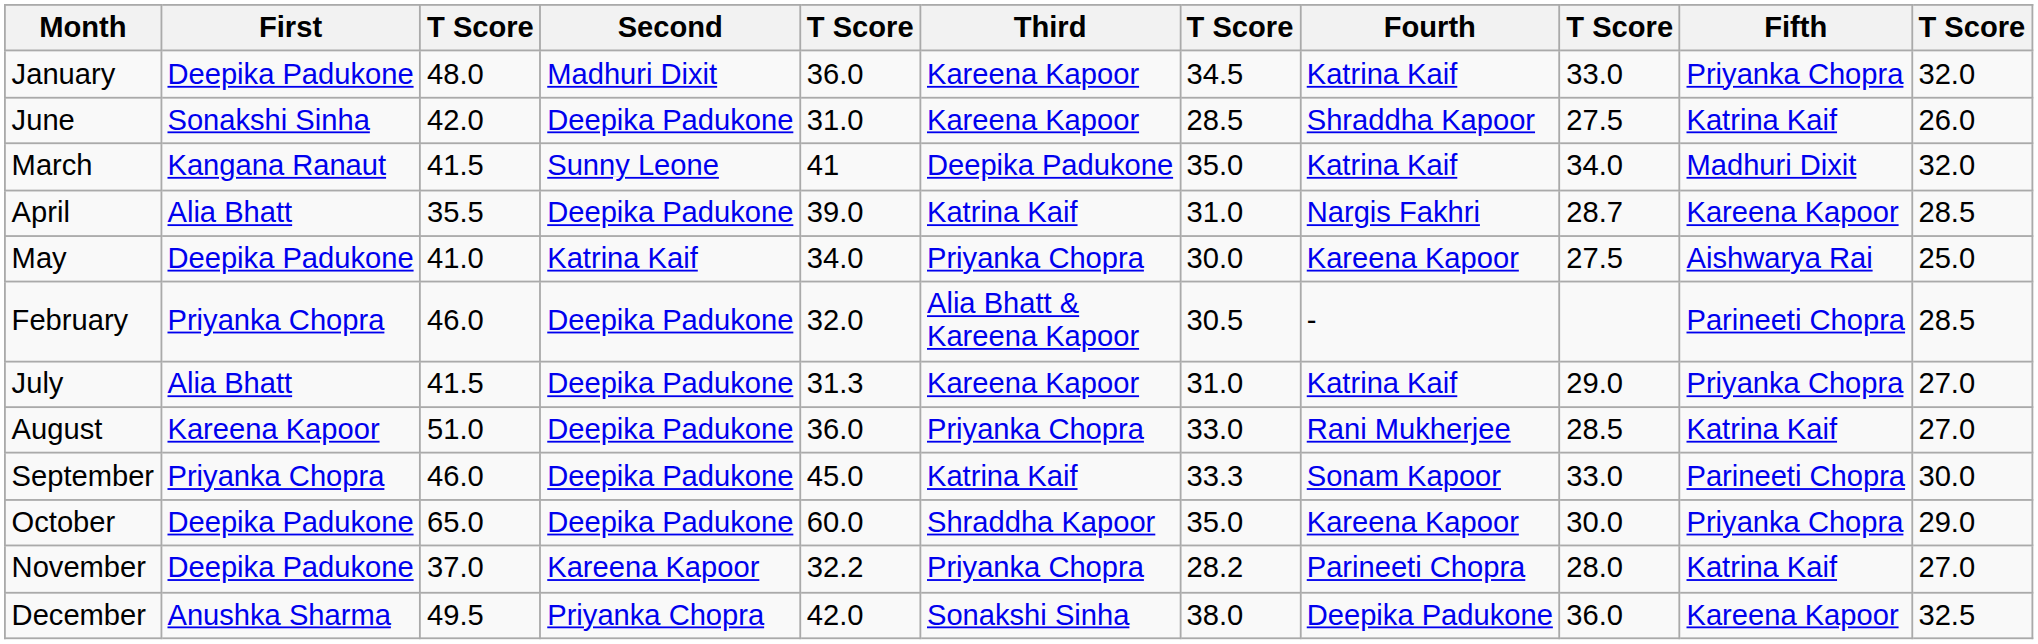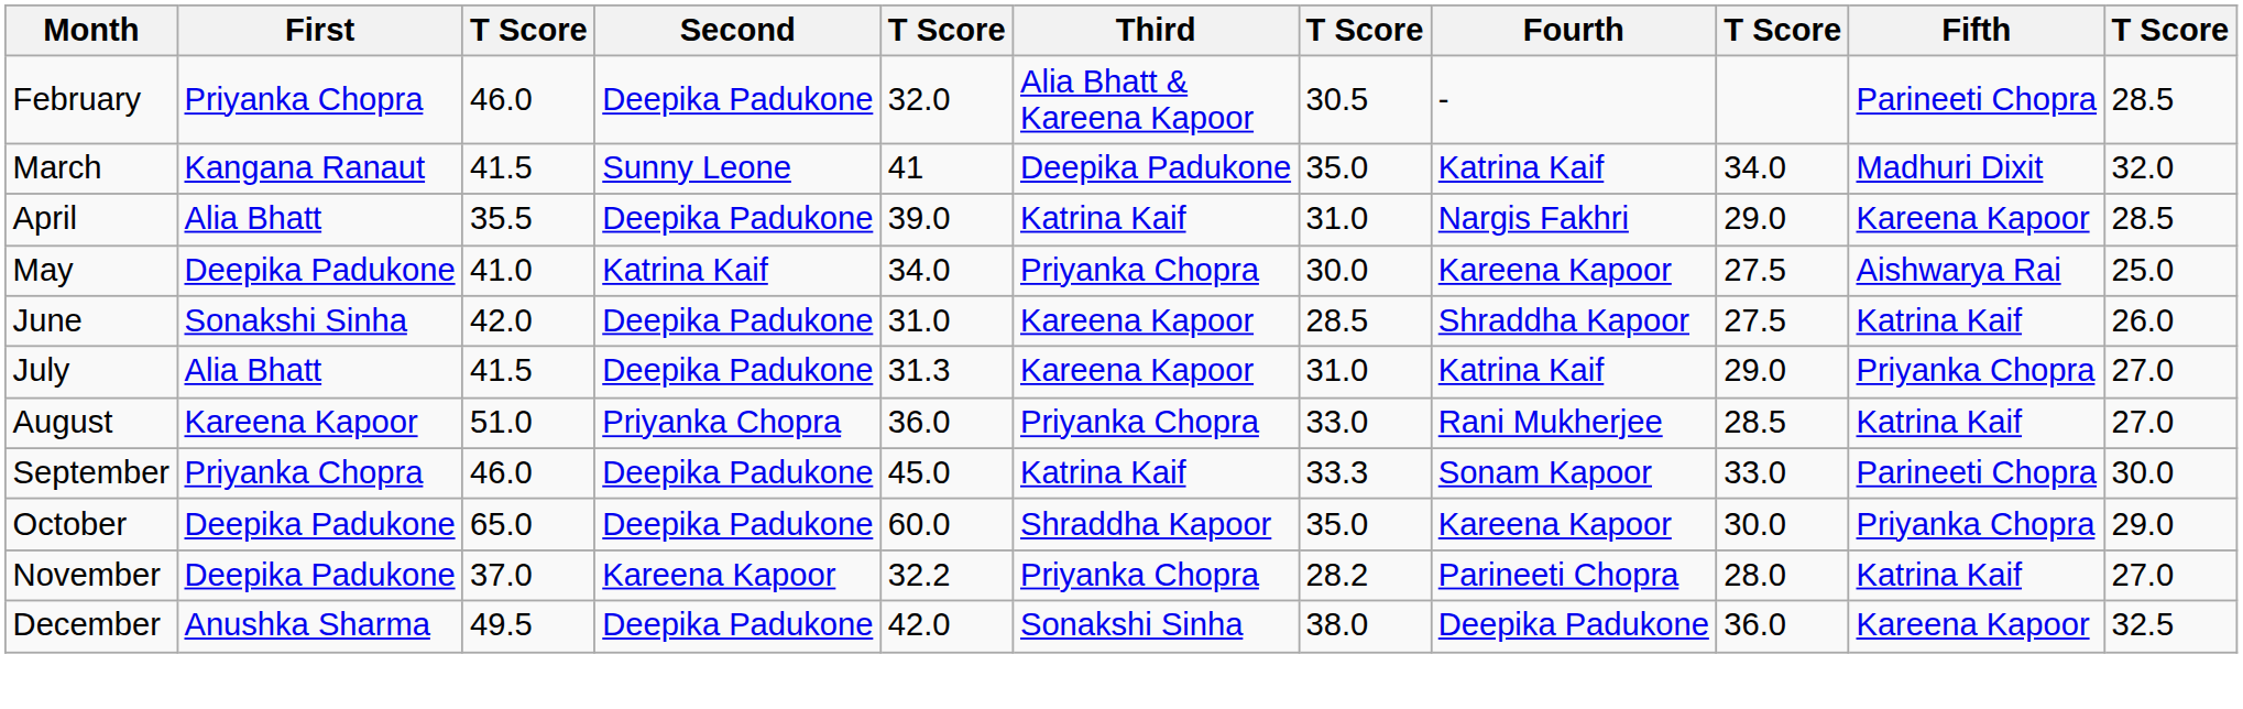 <table class="wikitable sortable">
 <tr>
 <th>Month</th>
 <th>First</th>
 <th>T Score</th>
 <th>Second</th>
 <th>T Score</th>
 <th>Third</th>
 <th>T Score</th>
 <th>Fourth</th>
 <th>T Score</th>
 <th>Fifth</th>
 <th>T Score</th>
 </tr>
 <tr>
-<td>January</td>
+<td>February</td>
+<td><a href='#'>Priyanka Chopra</a></td>
+<td>46.0</td>
 <td><a href='#'>Deepika Padukone</a></td>
-<td>48.0</td>
-<td><a href='#'>Madhuri Dixit</a></td>
-<td>36.0</td>
-<td><a href='#'>Kareena Kapoor</a></td>
-<td>34.5</td>
-<td><a href='#'>Katrina Kaif</a></td>
-<td>33.0</td>
-<td><a href='#'>Priyanka Chopra</a></td>
 <td>32.0</td>
-</tr>
-<tr>
-<td>June</td>
-<td><a href='#'>Sonakshi Sinha</a></td>
-<td>42.0</td>
-<td><a href='#'>Deepika Padukone</a></td>
-<td>31.0</td>
-<td><a href='#'>Kareena Kapoor</a></td>
+<td><a href='#'>Alia Bhatt &</a><br><a href='#'>Kareena Kapoor</a></td>
+<td>30.5</td>
+<td>-</td>
+<td></td>
+<td><a href='#'>Parineeti Chopra</a></td>
 <td>28.5</td>
-<td><a href='#'>Shraddha Kapoor</a></td>
-<td>27.5</td>
-<td><a href='#'>Katrina Kaif</a></td>
-<td>26.0</td>
 </tr>
 <tr>
 <td>March</td>
 <td><a href='#'>Kangana Ranaut</a></td>
 <td>41.5</td>
 <td><a href='#'>Sunny Leone</a></td>
 <td>41</td>
 <td><a href='#'>Deepika Padukone</a></td>
 <td>35.0</td>
 <td><a href='#'>Katrina Kaif</a></td>
 <td>34.0</td>
 <td><a href='#'>Madhuri Dixit</a></td>
 <td>32.0</td>
 </tr>
 <tr>
 <td>April</td>
 <td><a href='#'>Alia Bhatt</a></td>
 <td>35.5</td>
 <td><a href='#'>Deepika Padukone</a></td>
 <td>39.0</td>
 <td><a href='#'>Katrina Kaif</a></td>
 <td>31.0</td>
 <td><a href='#'>Nargis Fakhri</a></td>
-<td>28.7</td>
+<td>29.0</td>
 <td><a href='#'>Kareena Kapoor</a></td>
 <td>28.5</td>
 </tr>
 <tr>
 <td>May</td>
 <td><a href='#'>Deepika Padukone</a></td>
 <td>41.0</td>
 <td><a href='#'>Katrina Kaif</a></td>
 <td>34.0</td>
 <td><a href='#'>Priyanka Chopra</a></td>
 <td>30.0</td>
 <td><a href='#'>Kareena Kapoor</a></td>
 <td>27.5</td>
 <td><a href='#'>Aishwarya Rai</a></td>
 <td>25.0</td>
 </tr>
 <tr>
-<td>February</td>
-<td><a href='#'>Priyanka Chopra</a></td>
-<td>46.0</td>
+<td>June</td>
+<td><a href='#'>Sonakshi Sinha</a></td>
+<td>42.0</td>
 <td><a href='#'>Deepika Padukone</a></td>
-<td>32.0</td>
-<td><a href='#'>Alia Bhatt &</a><br><a href='#'>Kareena Kapoor</a></td>
-<td>30.5</td>
-<td>-</td>
-<td></td>
-<td><a href='#'>Parineeti Chopra</a></td>
+<td>31.0</td>
+<td><a href='#'>Kareena Kapoor</a></td>
 <td>28.5</td>
+<td><a href='#'>Shraddha Kapoor</a></td>
+<td>27.5</td>
+<td><a href='#'>Katrina Kaif</a></td>
+<td>26.0</td>
 </tr>
 <tr>
 <td>July</td>
 <td><a href='#'>Alia Bhatt</a></td>
 <td>41.5</td>
 <td><a href='#'>Deepika Padukone</a></td>
 <td>31.3</td>
 <td><a href='#'>Kareena Kapoor</a></td>
 <td>31.0</td>
 <td><a href='#'>Katrina Kaif</a></td>
 <td>29.0</td>
 <td><a href='#'>Priyanka Chopra</a></td>
 <td>27.0</td>
 </tr>
 <tr>
 <td>August</td>
 <td><a href='#'>Kareena Kapoor</a></td>
 <td>51.0</td>
-<td><a href='#'>Deepika Padukone</a></td>
+<td><a href='#'>Priyanka Chopra</a></td>
 <td>36.0</td>
 <td><a href='#'>Priyanka Chopra</a></td>
 <td>33.0</td>
 <td><a href='#'>Rani Mukherjee</a></td>
 <td>28.5</td>
 <td><a href='#'>Katrina Kaif</a></td>
 <td>27.0</td>
 </tr>
 <tr>
 <td>September</td>
 <td><a href='#'>Priyanka Chopra</a></td>
 <td>46.0</td>
 <td><a href='#'>Deepika Padukone</a></td>
 <td>45.0</td>
 <td><a href='#'>Katrina Kaif</a></td>
 <td>33.3</td>
 <td><a href='#'>Sonam Kapoor</a></td>
 <td>33.0</td>
 <td><a href='#'>Parineeti Chopra</a></td>
 <td>30.0</td>
 </tr>
 <tr>
 <td>October</td>
 <td><a href='#'>Deepika Padukone</a></td>
 <td>65.0</td>
 <td><a href='#'>Deepika Padukone</a></td>
 <td>60.0</td>
 <td><a href='#'>Shraddha Kapoor</a></td>
 <td>35.0</td>
 <td><a href='#'>Kareena Kapoor</a></td>
 <td>30.0</td>
 <td><a href='#'>Priyanka Chopra</a></td>
 <td>29.0</td>
 </tr>
 <tr>
 <td>November</td>
 <td><a href='#'>Deepika Padukone</a></td>
 <td>37.0</td>
 <td><a href='#'>Kareena Kapoor</a></td>
 <td>32.2</td>
 <td><a href='#'>Priyanka Chopra</a></td>
 <td>28.2</td>
 <td><a href='#'>Parineeti Chopra</a></td>
 <td>28.0</td>
 <td><a href='#'>Katrina Kaif</a></td>
 <td>27.0</td>
 </tr>
 <tr>
 <td>December</td>
 <td><a href='#'>Anushka Sharma</a></td>
 <td>49.5</td>
-<td><a href='#'>Priyanka Chopra</a></td>
+<td><a href='#'>Deepika Padukone</a></td>
 <td>42.0</td>
 <td><a href='#'>Sonakshi Sinha</a></td>
 <td>38.0</td>
 <td><a href='#'>Deepika Padukone</a></td>
 <td>36.0</td>
 <td><a href='#'>Kareena Kapoor</a></td>
 <td>32.5</td>
 </tr>
 </table>
